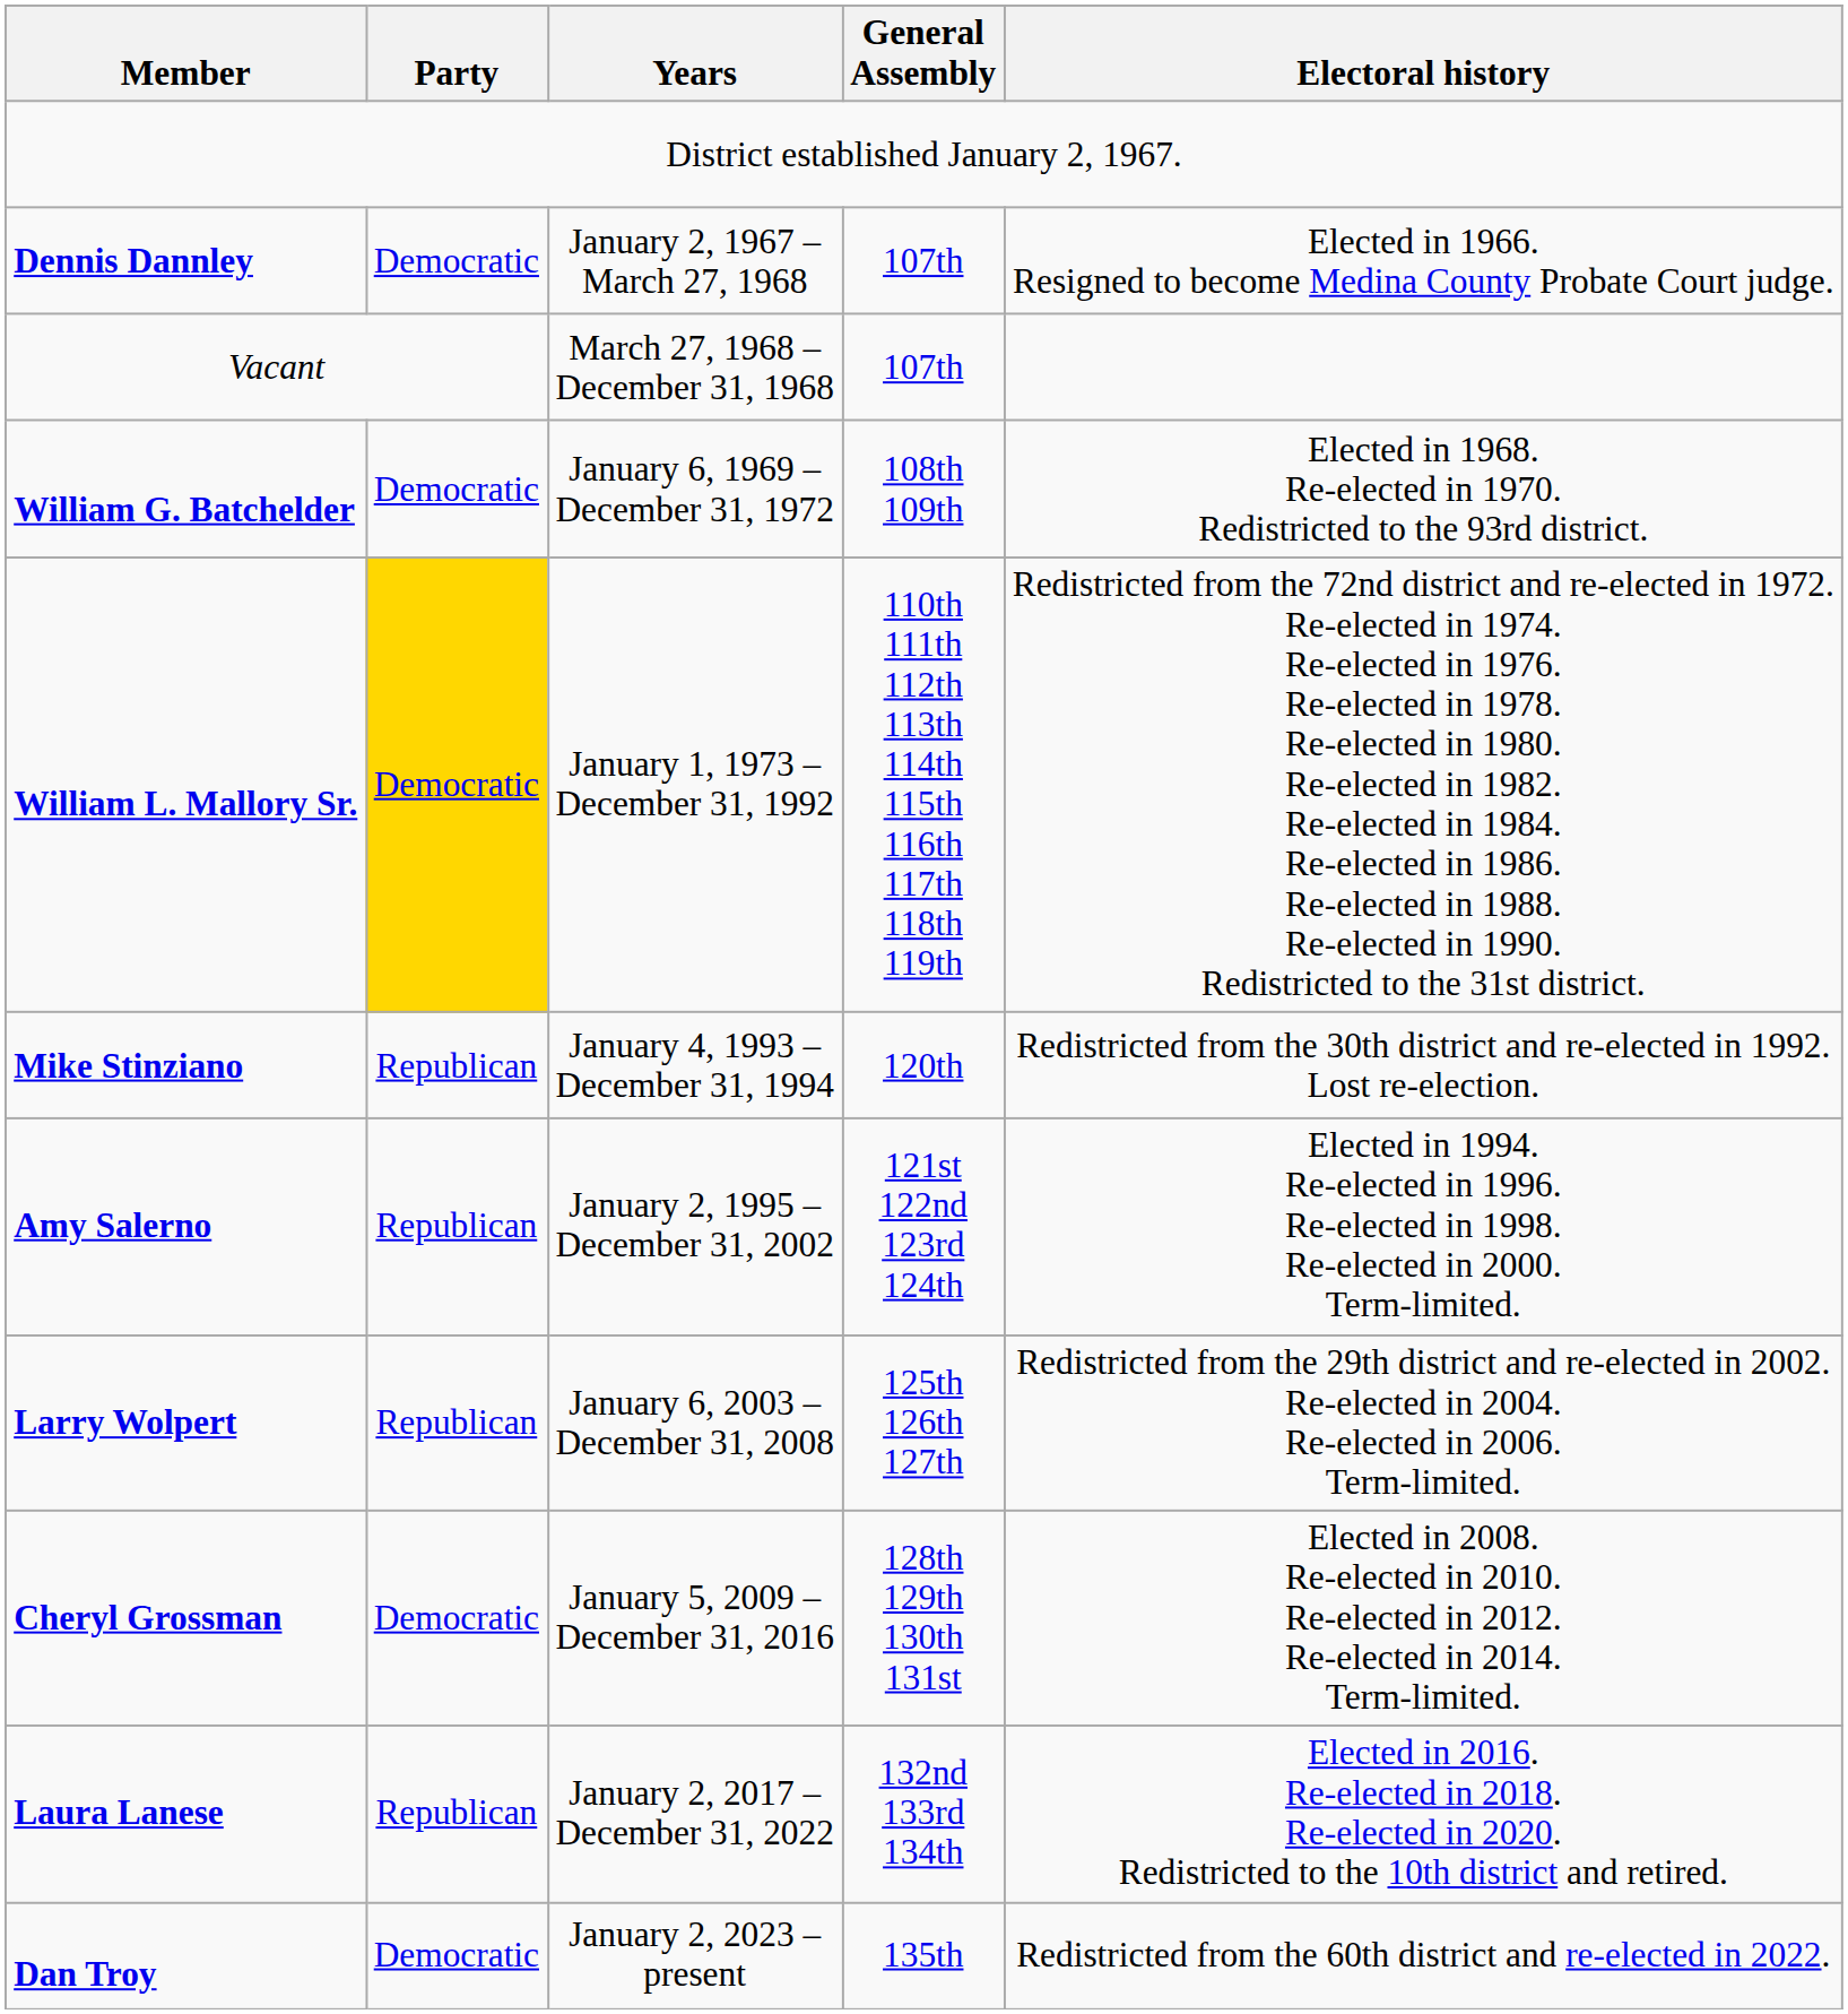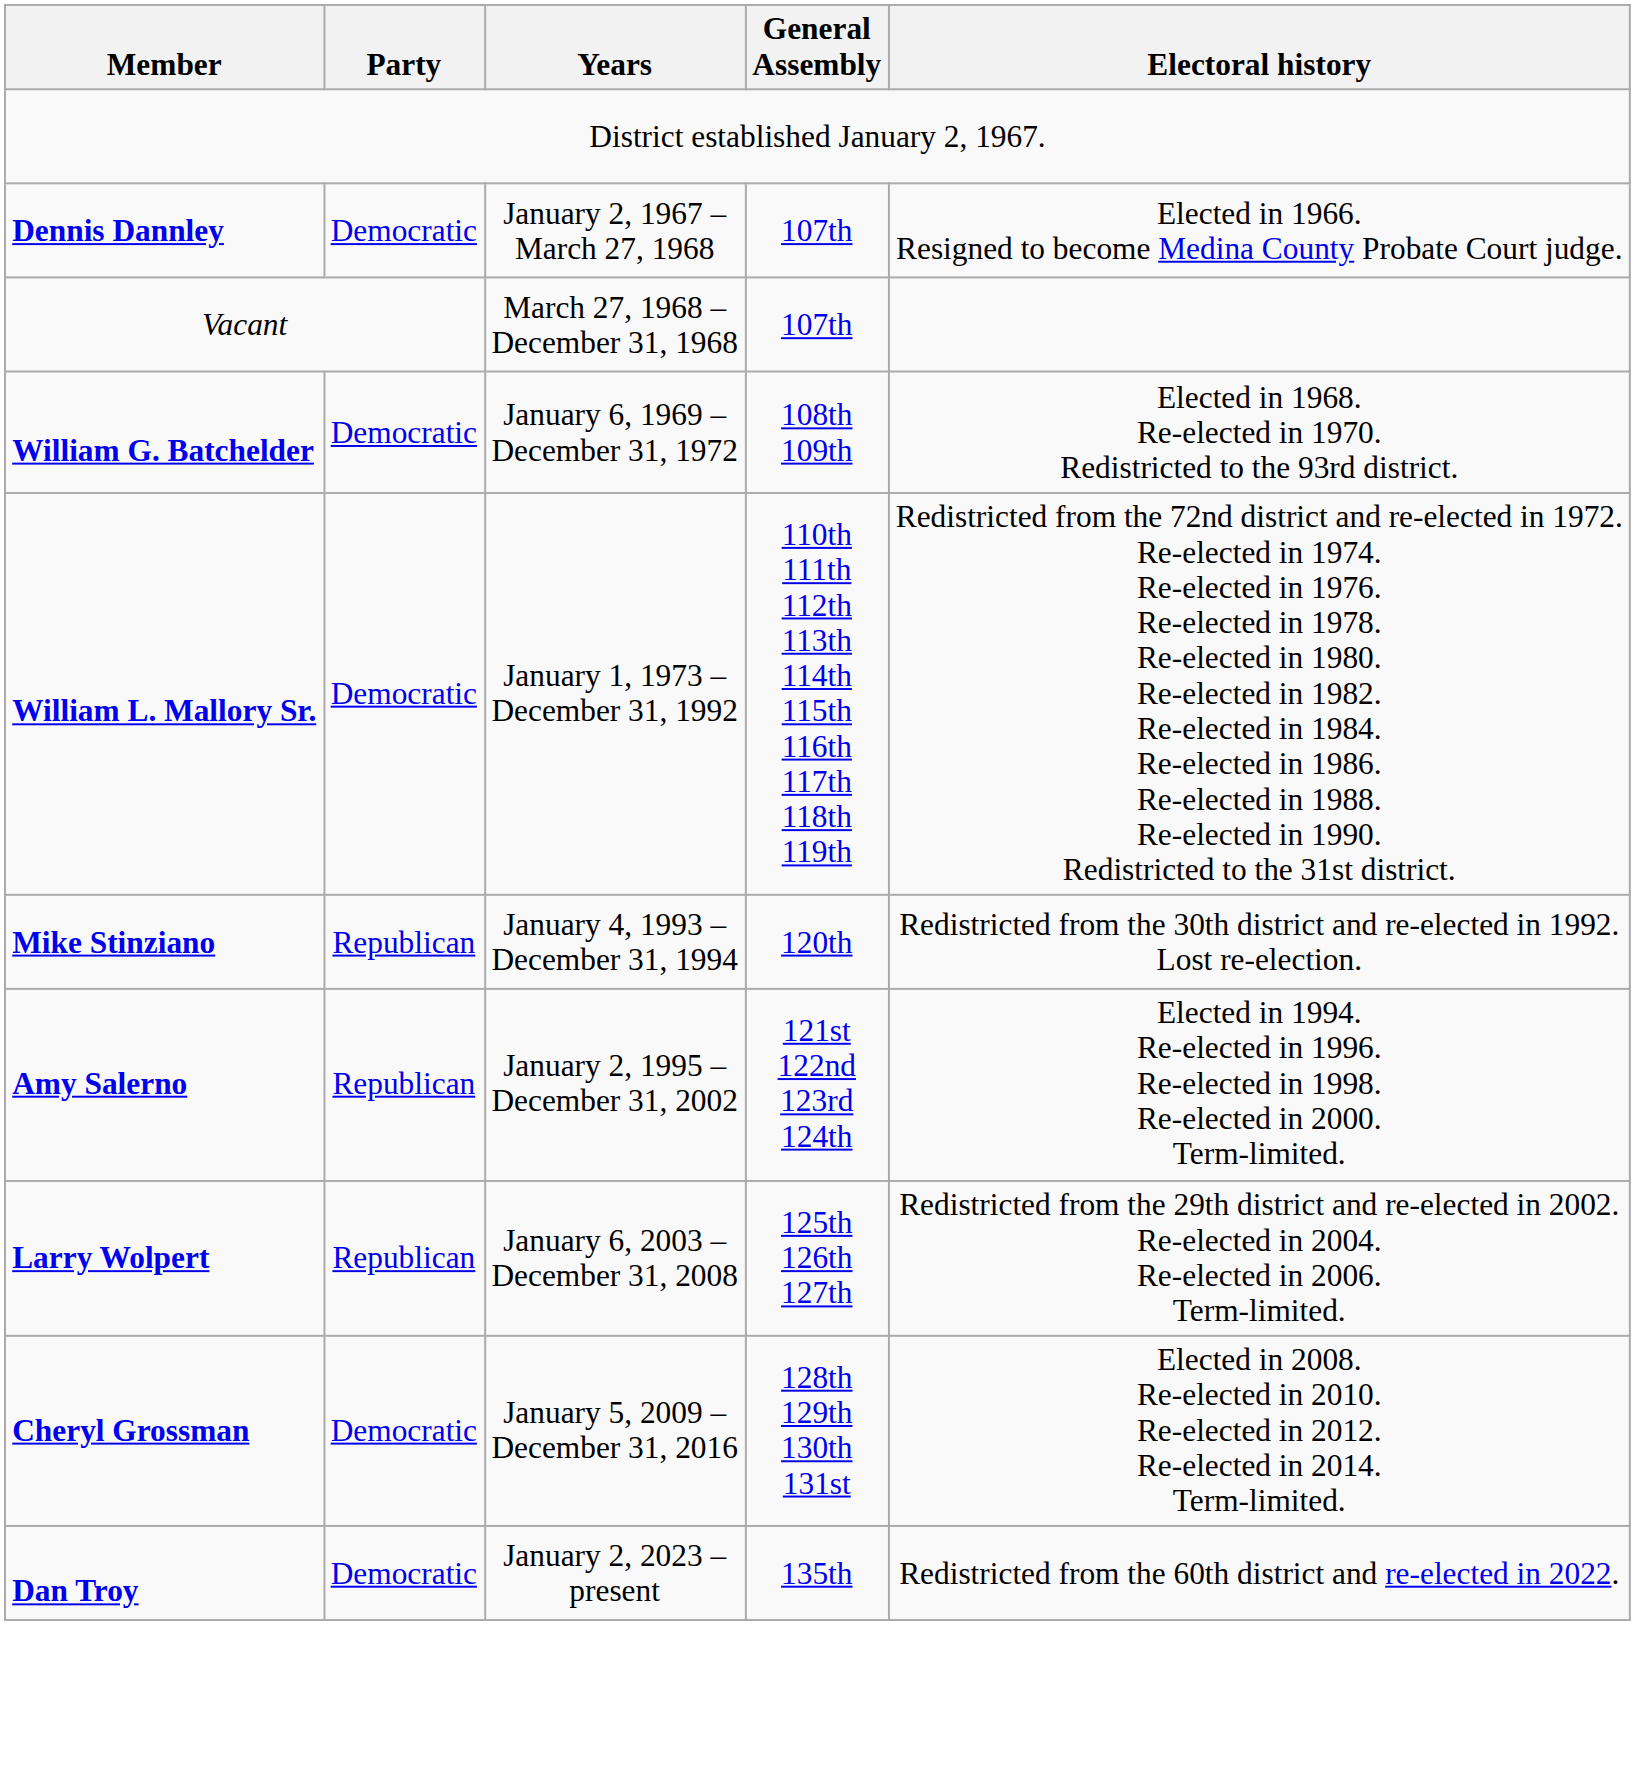 <table class=wikitable style="text-align:center">
 <tr valign=bottom>
 <th>Member</th>
 <th>Party</th>
 <th>Years</th>
 <th>General<br>Assembly</th>
 <th>Electoral history</th>
 </tr>
 <tr style="height:3em">
 <td colspan=5>District established January 2, 1967.</td>
 </tr>
 <tr style="height:3em">
 <td align=left><strong><a href='#'>Dennis Dannley</a></strong><br></td>
 <td><a href='#'>Democratic</a></td>
 <td>January 2, 1967 –<br>March 27, 1968</td>
 <td><a href='#'>107th</a></td>
 <td>Elected in 1966.<br>Resigned to become <a href='#'>Medina County</a> Probate Court judge.</td>
 </tr>
 <tr style="height:3em">
 <td colspan=2><em>Vacant</em></td>
 <td nowrap>March 27, 1968 –<br>December 31, 1968</td>
 <td><a href='#'>107th</a></td>
 <td></td>
 </tr>
 <tr style="height:3em">
 <td align=left><br><strong><a href='#'>William G. Batchelder</a></strong><br></td>
 <td><a href='#'>Democratic</a></td>
 <td>January 6, 1969 –<br>December 31, 1972</td>
 <td><a href='#'>108th</a><br><a href='#'>109th</a></td>
 <td>Elected in 1968.<br>Re-elected in 1970.<br>Redistricted to the 93rd district.</td>
 </tr>
 <tr style="height:3em">
 <td align=left><br><strong><a href='#'>William L. Mallory Sr.</a></strong><br></td>
-<td style="background: gold;"><a href='#'>Democratic</a></td>
+<td><a href='#'>Democratic</a></td>
 <td>January 1, 1973 –<br>December 31, 1992</td>
 <td><a href='#'>110th</a><br><a href='#'>111th</a><br><a href='#'>112th</a><br><a href='#'>113th</a><br><a href='#'>114th</a><br><a href='#'>115th</a><br><a href='#'>116th</a><br><a href='#'>117th</a><br><a href='#'>118th</a><br><a href='#'>119th</a></td>
 <td>Redistricted from the 72nd district and re-elected in 1972.<br>Re-elected in 1974.<br>Re-elected in 1976.<br>Re-elected in 1978.<br>Re-elected in 1980.<br>Re-elected in 1982.<br>Re-elected in 1984.<br>Re-elected in 1986.<br>Re-elected in 1988.<br>Re-elected in 1990.<br>Redistricted to the 31st district.</td>
 </tr>
 <tr style="height:3em">
 <td align=left><strong><a href='#'>Mike Stinziano</a></strong><br></td>
 <td><a href='#'>Republican</a></td>
 <td>January 4, 1993 –<br>December 31, 1994</td>
 <td><a href='#'>120th</a></td>
 <td>Redistricted from the 30th district and re-elected in 1992.<br>Lost re-election.</td>
 </tr>
 <tr style="height:3em">
 <td align=left><strong><a href='#'>Amy Salerno</a></strong><br></td>
 <td><a href='#'>Republican</a></td>
 <td>January 2, 1995 –<br>December 31, 2002</td>
 <td><a href='#'>121st</a><br><a href='#'>122nd</a><br><a href='#'>123rd</a><br><a href='#'>124th</a></td>
 <td>Elected in 1994.<br>Re-elected in 1996.<br>Re-elected in 1998.<br>Re-elected in 2000.<br>Term-limited.</td>
 </tr>
 <tr style="height:3em">
 <td align=left><strong><a href='#'>Larry Wolpert</a></strong><br></td>
 <td><a href='#'>Republican</a></td>
 <td>January 6, 2003 –<br>December 31, 2008</td>
 <td><a href='#'>125th</a><br><a href='#'>126th</a><br><a href='#'>127th</a><br></td>
 <td>Redistricted from the 29th district and re-elected in 2002.<br>Re-elected in 2004.<br>Re-elected in 2006.<br>Term-limited.</td>
 </tr>
 <tr style="height:3em">
 <td align=left><strong><a href='#'>Cheryl Grossman</a></strong><br></td>
 <td><a href='#'>Democratic</a></td>
 <td>January 5, 2009 –<br>December 31, 2016</td>
 <td><a href='#'>128th</a><br><a href='#'>129th</a><br><a href='#'>130th</a><br><a href='#'>131st</a></td>
 <td>Elected in 2008.<br>Re-elected in 2010.<br>Re-elected in 2012.<br>Re-elected in 2014.<br>Term-limited.</td>
 </tr>
 <tr style="height:3em">
-<td align=left><strong><a href='#'>Laura Lanese</a></strong><br></td>
-<td><a href='#'>Republican</a></td>
-<td>January 2, 2017 –<br>December 31, 2022</td>
-<td><a href='#'>132nd</a><br><a href='#'>133rd</a><br><a href='#'>134th</a></td>
-<td><a href='#'>Elected in 2016</a>.<br><a href='#'>Re-elected in 2018</a>.<br><a href='#'>Re-elected in 2020</a>.<br>Redistricted to the <a href='#'>10th district</a> and retired.</td>
-</tr>
-<tr style="height:3em">
 <td align=left><br><strong><a href='#'>Dan Troy</a></strong><br></td>
 <td><a href='#'>Democratic</a></td>
 <td>January 2, 2023 –<br>present</td>
 <td><a href='#'>135th</a></td>
 <td>Redistricted from the 60th district and <a href='#'>re-elected in 2022</a>.</td>
 </tr>
 </table>
